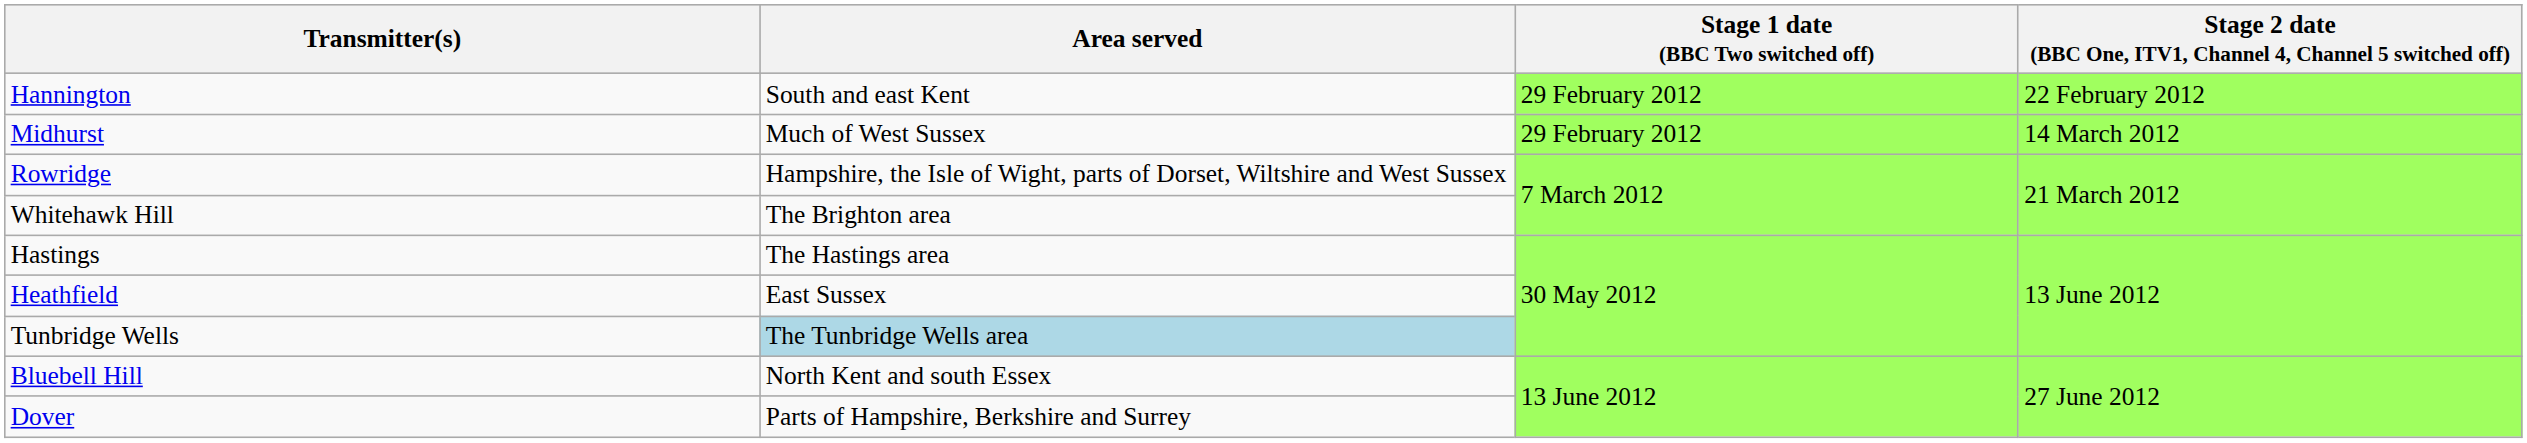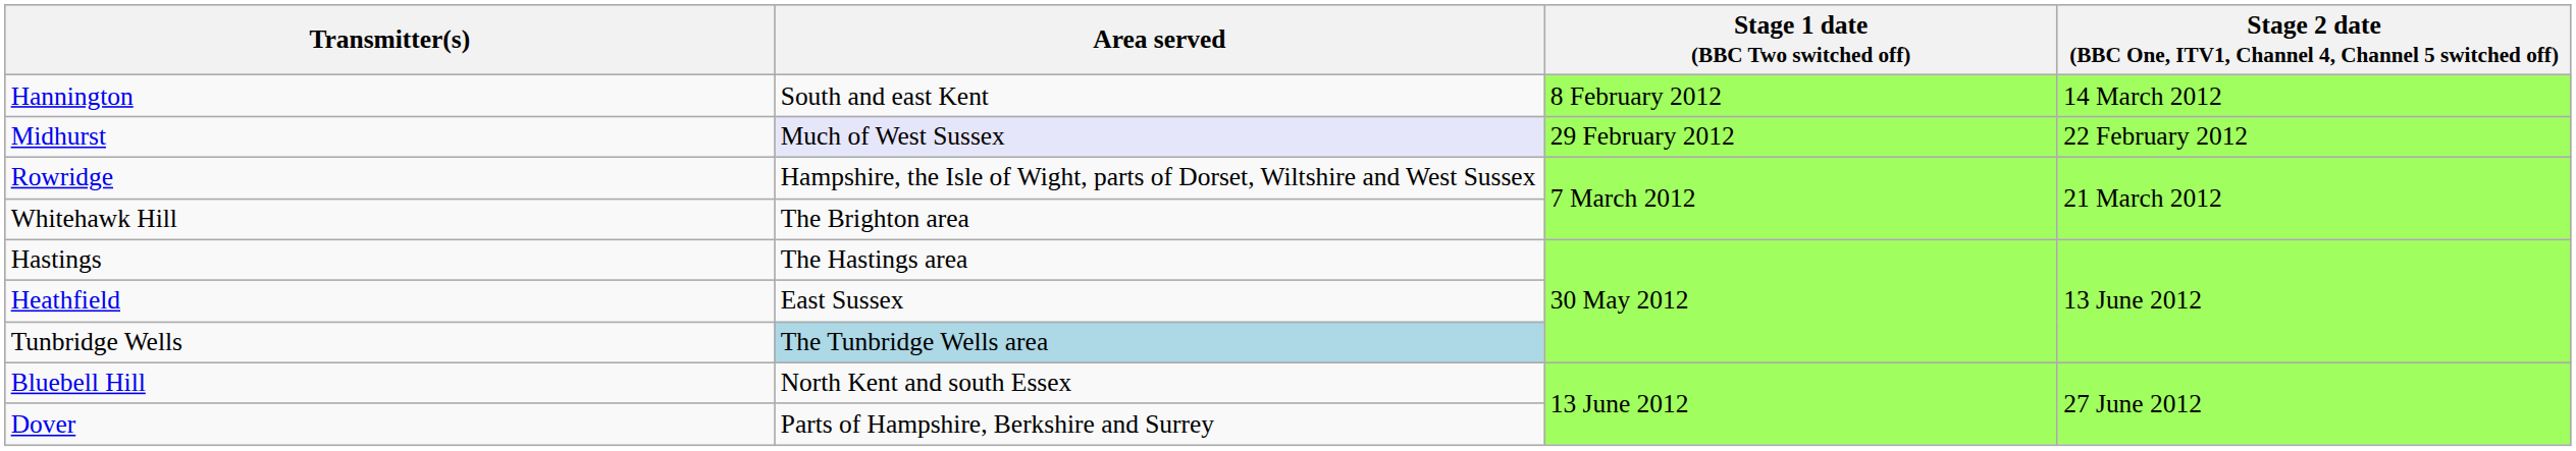 <table class="wikitable" width=100%>
 <tr>
 <th width="30%">Transmitter(s)</th>
 <th width="30%">Area served</th>
 <th width="20%">Stage 1 date<br> <small>(BBC Two switched off)</small></th>
 <th width="20%">Stage 2 date<br> <small>(BBC One, ITV1, Channel 4, Channel 5 switched off)</small></th>
 </tr>
 <tr>
 <td><a href='#'>Hannington</a></td>
 <td>South and east Kent</td>
-<td bgcolor=#A0FF5F>29 February 2012</td>
-<td bgcolor=#A0FF5F>22 February 2012</td>
+<td bgcolor=#A0FF5F>8 February 2012</td>
+<td bgcolor=#A0FF5F>14 March 2012</td>
 </tr>
 <tr>
 <td><a href='#'>Midhurst</a></td>
-<td>Much of West Sussex</td>
+<td style="background: lavender;">Much of West Sussex</td>
 <td bgcolor=#A0FF5F>29 February 2012</td>
-<td bgcolor=#A0FF5F>14 March 2012</td>
+<td bgcolor=#A0FF5F>22 February 2012</td>
 </tr>
 <tr>
 <td><a href='#'>Rowridge</a></td>
 <td>Hampshire, the Isle of Wight, parts of Dorset, Wiltshire and West Sussex</td>
 <td rowspan=2 bgcolor=#A0FF5F>7 March 2012</td>
 <td rowspan=2 bgcolor=#A0FF5F>21 March 2012</td>
 </tr>
 <tr>
 <td>Whitehawk Hill</td>
 <td>The Brighton area</td>
 </tr>
 <tr>
 <td>Hastings</td>
 <td>The Hastings area</td>
 <td rowspan=3 bgcolor=#A0FF5F>30 May 2012</td>
 <td rowspan=3 bgcolor=#A0FF5F>13 June 2012</td>
 </tr>
 <tr>
 <td><a href='#'>Heathfield</a></td>
 <td>East Sussex</td>
 </tr>
 <tr>
 <td>Tunbridge Wells</td>
 <td style="background: lightblue;">The Tunbridge Wells area</td>
 </tr>
 <tr>
 <td><a href='#'>Bluebell Hill</a></td>
 <td>North Kent and south Essex</td>
 <td rowspan=2 bgcolor=#A0FF5F>13 June 2012</td>
 <td rowspan=2 bgcolor=#A0FF5F>27 June 2012</td>
 </tr>
 <tr>
 <td><a href='#'>Dover</a></td>
 <td>Parts of Hampshire, Berkshire and Surrey</td>
 </tr>
 </table>
